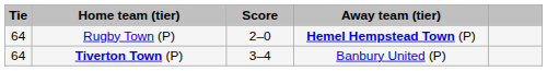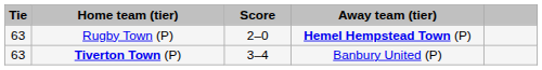 <table class="wikitable" style="width: 600px; background:WhiteSmoke; text-align:center; font-size:90%">
 <tr>
 <td scope="col" style="width:  5.00%; background:silver;"><strong>Tie</strong></td>
 <td scope="col" style="width: 36.25%; background:silver;"><strong>Home team (tier)</strong></td>
 <td scope="col" style="width: 12.50%; background:silver;"><strong>Score</strong></td>
 <td scope="col" style="width: 36.25%; background:silver;"><strong>Away team (tier)</strong></td>
 <td scope="col" style="width: 10.00%; background:silver;"><strong></strong></td>
 </tr>
 <tr>
-<td>64</td>
+<td>63</td>
 <td><a href='#'>Rugby Town</a> (P)</td>
 <td>2–0</td>
 <td><strong><a href='#'>Hemel Hempstead Town</a></strong> (P)</td>
 <td></td>
 </tr>
 <tr>
-<td>64</td>
+<td>63</td>
 <td><strong><a href='#'>Tiverton Town</a></strong> (P)</td>
 <td>3–4</td>
 <td><a href='#'>Banbury United</a> (P)</td>
 <td></td>
 </tr>
 </table>
